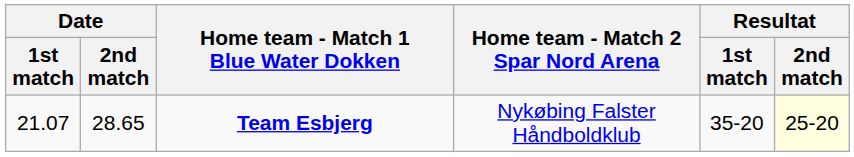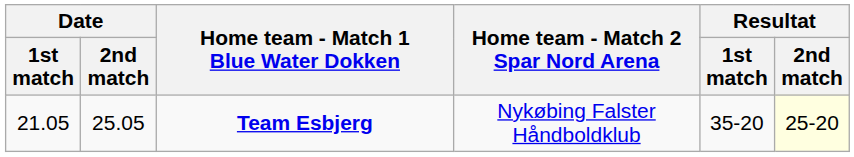 <table class="wikitable" style="text-align:center; margin-left:1em;">
 <tr>
 <th colspan="2">Date</th>
 <th rowspan="2" style="width:220px;">Home team - Match 1<br><strong><a href='#'>Blue Water Dokken</a></strong></th>
 <th rowspan="2" style="width:180px;">Home team - Match 2<br><strong><a href='#'>Spar Nord Arena</a></strong></th>
 <th colspan="2">Resultat</th>
 </tr>
 <tr>
 <th style="width:50px;">1st match</th>
 <th style="width:50px;">2nd match</th>
 <th style="width:50px;">1st match</th>
 <th style="width:50px;">2nd match</th>
 </tr>
 <tr>
-<td>21.07</td>
-<td>28.65</td>
+<td>21.05</td>
+<td>25.05</td>
 <td><strong><a href='#'>Team Esbjerg</a></strong></td>
 <td><a href='#'>Nykøbing Falster Håndboldklub</a></td>
 <td>35-20</td>
 <td style="background: lightyellow;">25-20</td>
 </tr>
 </table>
